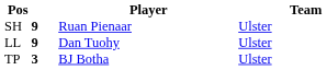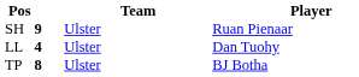 <table style="font-size: 95%" cellspacing="0" cellpadding="0">
 <tr>
 <th width="30">Pos</th>
 <th width="30"></th>
+<th style="width:150px;">Team</th>
 <th style="width:200px;">Player</th>
-<th style="width:150px;">Team</th>
 </tr>
 <tr>
 <td>SH</td>
 <td><strong>9</strong></td>
+<td><a href='#'>Ulster</a></td>
 <td> <a href='#'>Ruan Pienaar</a></td>
-<td><a href='#'>Ulster</a></td>
 </tr>
 <tr>
 <td>LL</td>
-<td><strong>9</strong></td>
+<td><strong>4</strong></td>
+<td><a href='#'>Ulster</a></td>
 <td> <a href='#'>Dan Tuohy</a></td>
-<td><a href='#'>Ulster</a></td>
 </tr>
 <tr>
 <td>TP</td>
-<td><strong>3</strong></td>
+<td><strong>8</strong></td>
+<td><a href='#'>Ulster</a></td>
 <td> <a href='#'>BJ Botha</a></td>
-<td><a href='#'>Ulster</a></td>
 </tr>
 </table>
